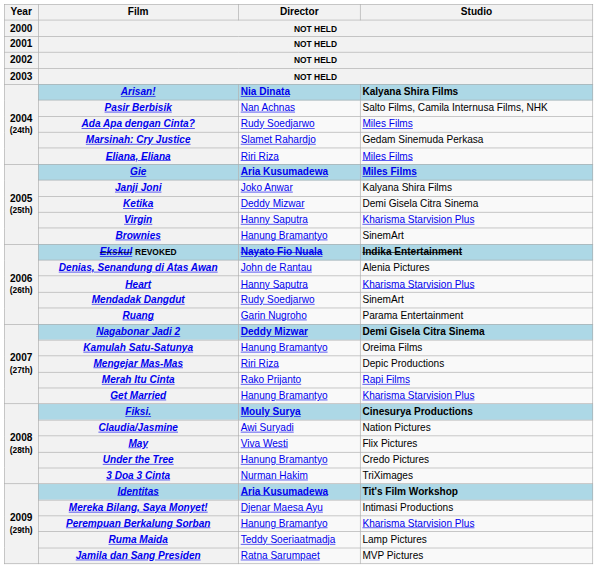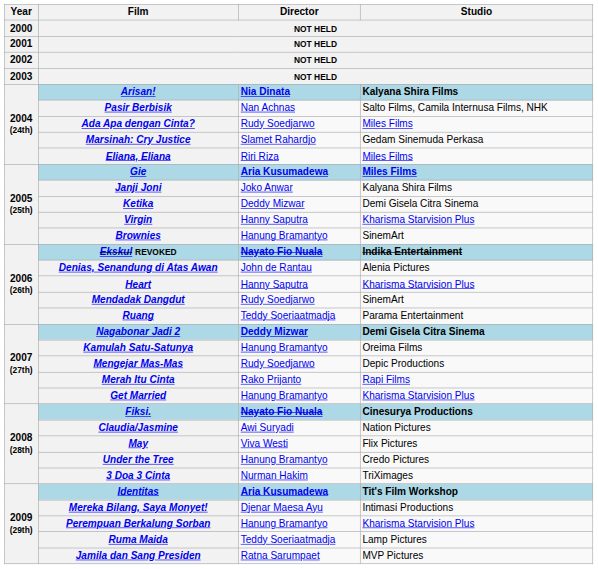 <table class="wikitable plainrowheaders sortable" style="width: 74%;">
 <tr>
 <th scope="col">Year</th>
 <th scope="col">Film</th>
 <th scope="col">Director</th>
 <th scope="col">Studio</th>
 </tr>
 <tr>
 <th scope="row" style="text-align:center;">2000</th>
 <th colspan="3" scope="row"><small>NOT HELD</small></th>
 </tr>
 <tr>
 <th scope="row" style="text-align:center;">2001</th>
 <th colspan="3" scope="row"><small>NOT HELD</small></th>
 </tr>
 <tr>
 <th scope="row" style="text-align:center;">2002</th>
 <th colspan="3" scope="row"><small>NOT HELD</small></th>
 </tr>
 <tr>
 <th scope="row" style="text-align:center;">2003</th>
 <th colspan="3" scope="row"><small>NOT HELD</small></th>
 </tr>
 <tr>
 <th scope="row" rowspan="5" style="text-align:center;"><strong>2004</strong><br><small>(24th)</small></th>
 <th scope="row" style="background:lightblue;"><strong><em><a href='#'>Arisan!</a></em></strong></th>
 <td style="background:lightblue;"><strong><a href='#'>Nia Dinata</a></strong></td>
 <td style="background:lightblue;"><strong>Kalyana Shira Films</strong></td>
 </tr>
 <tr>
 <th scope="row"><em><a href='#'>Pasir Berbisik</a></em></th>
 <td><a href='#'>Nan Achnas</a></td>
 <td>Salto Films, Camila Internusa Films, NHK</td>
 </tr>
 <tr>
 <th scope="row"><em><a href='#'>Ada Apa dengan Cinta?</a></em></th>
 <td><a href='#'>Rudy Soedjarwo</a></td>
 <td><a href='#'>Miles Films</a></td>
 </tr>
 <tr>
 <th scope="row"><em><a href='#'>Marsinah: Cry Justice</a></em></th>
 <td><a href='#'>Slamet Rahardjo</a></td>
 <td>Gedam Sinemuda Perkasa</td>
 </tr>
 <tr>
 <th scope="row"><em><a href='#'>Eliana, Eliana</a></em></th>
 <td><a href='#'>Riri Riza</a></td>
 <td><a href='#'>Miles Films</a></td>
 </tr>
 <tr>
 <th scope="row" rowspan="5" style="text-align:center;"><strong>2005</strong><br><small>(25th)</small></th>
 <th scope="row" style="background:lightblue;"><strong><em><a href='#'>Gie</a></em></strong></th>
 <td style="background:lightblue;"><strong><a href='#'>Aria Kusumadewa</a></strong></td>
 <td style="background:lightblue;"><strong><a href='#'>Miles Films</a></strong></td>
 </tr>
 <tr>
 <th scope="row"><em><a href='#'>Janji Joni</a></em></th>
 <td><a href='#'>Joko Anwar</a></td>
 <td>Kalyana Shira Films</td>
 </tr>
 <tr>
 <th scope="row"><em><a href='#'>Ketika</a></em></th>
 <td><a href='#'>Deddy Mizwar</a></td>
 <td>Demi Gisela Citra Sinema</td>
 </tr>
 <tr>
 <th scope="row"><em><a href='#'>Virgin</a></em></th>
 <td><a href='#'>Hanny Saputra</a></td>
 <td><a href='#'>Kharisma Starvision Plus</a></td>
 </tr>
 <tr>
 <th scope="row"><em><a href='#'>Brownies</a></em></th>
 <td><a href='#'>Hanung Bramantyo</a></td>
 <td>SinemArt</td>
 </tr>
 <tr>
 <th scope="row" rowspan="5" style="text-align:center;"><strong>2006</strong><br><small>(26th)</small></th>
 <th scope="row" style="background:lightblue;"><s><strong><em><a href='#'>Ekskul</a></em></strong></s> <small>REVOKED</small></th>
 <td style="background:lightblue;"><a href='#'><strong><s>Nayato Fio Nuala</s></strong></a></td>
 <td style="background:lightblue;"><strong><s>Indika Entertainment</s></strong></td>
 </tr>
 <tr>
 <th scope="row"><em><a href='#'>Denias, Senandung di Atas Awan</a></em></th>
 <td><a href='#'>John de Rantau</a></td>
 <td>Alenia Pictures</td>
 </tr>
 <tr>
 <th scope="row"><em><a href='#'>Heart</a></em></th>
 <td><a href='#'>Hanny Saputra</a></td>
 <td><a href='#'>Kharisma Starvision Plus</a></td>
 </tr>
 <tr>
 <th scope="row"><em><a href='#'>Mendadak Dangdut</a></em></th>
 <td><a href='#'>Rudy Soedjarwo</a></td>
 <td>SinemArt</td>
 </tr>
 <tr>
 <th scope="row"><em><a href='#'>Ruang</a></em></th>
-<td><a href='#'>Garin Nugroho</a></td>
+<td><a href='#'>Teddy Soeriaatmadja</a></td>
 <td>Parama Entertainment</td>
 </tr>
 <tr>
 <th scope="row" rowspan="5" style="text-align:center;"><strong>2007</strong><br><small>(27th)</small></th>
 <th scope="row" style="background:lightblue;"><strong><em><a href='#'>Nagabonar Jadi 2</a></em></strong></th>
 <td style="background:lightblue;"><strong><a href='#'>Deddy Mizwar</a></strong></td>
 <td style="background:lightblue;"><strong>Demi Gisela Citra Sinema</strong></td>
 </tr>
 <tr>
 <th scope="row"><em><a href='#'>Kamulah Satu-Satunya</a></em></th>
 <td><a href='#'>Hanung Bramantyo</a></td>
 <td>Oreima Films</td>
 </tr>
 <tr>
 <th scope="row"><em><a href='#'>Mengejar Mas-Mas</a></em></th>
-<td><a href='#'>Riri Riza</a></td>
+<td><a href='#'>Rudy Soedjarwo</a></td>
 <td>Depic Productions</td>
 </tr>
 <tr>
 <th scope="row"><em><a href='#'>Merah Itu Cinta</a></em></th>
 <td><a href='#'>Rako Prijanto</a></td>
 <td><a href='#'>Rapi Films</a></td>
 </tr>
 <tr>
 <th scope="row"><em><a href='#'>Get Married</a></em></th>
 <td><a href='#'>Hanung Bramantyo</a></td>
 <td><a href='#'>Kharisma Starvision Plus</a></td>
 </tr>
 <tr>
 <th scope="row" rowspan="5" style="text-align:center;"><strong>2008</strong><br><small>(28th)</small></th>
 <th scope="row" style="background:lightblue;"><strong><em><a href='#'>Fiksi.</a></em></strong></th>
-<td style="background:lightblue;"><strong><a href='#'>Mouly Surya</a></strong></td>
+<td style="background:lightblue;"><a href='#'><strong><s>Nayato Fio Nuala</s></strong></a></td>
 <td style="background:lightblue;"><strong>Cinesurya Productions</strong></td>
 </tr>
 <tr>
 <th scope="row"><em><a href='#'>Claudia/Jasmine</a></em></th>
 <td><a href='#'>Awi Suryadi</a></td>
 <td>Nation Pictures</td>
 </tr>
 <tr>
 <th scope="row"><em><a href='#'>May</a></em></th>
 <td><a href='#'>Viva Westi</a></td>
 <td>Flix Pictures</td>
 </tr>
 <tr>
 <th scope="row"><em><a href='#'>Under the Tree</a></em></th>
 <td><a href='#'>Hanung Bramantyo</a></td>
 <td>Credo Pictures</td>
 </tr>
 <tr>
 <th scope="row"><em><a href='#'>3 Doa 3 Cinta</a></em></th>
 <td><a href='#'>Nurman Hakim</a></td>
 <td>TriXimages</td>
 </tr>
 <tr>
 <th scope="row" rowspan="5" style="text-align:center;"><strong>2009</strong><br><small>(29th)</small></th>
 <th scope="row" style="background:lightblue;"><strong><em><a href='#'>Identitas</a></em></strong></th>
 <td style="background:lightblue;"><strong><a href='#'>Aria Kusumadewa</a></strong></td>
 <td style="background:lightblue;"><strong>Tit's Film Workshop</strong></td>
 </tr>
 <tr>
 <th scope="row"><em><a href='#'>Mereka Bilang, Saya Monyet!</a></em></th>
 <td><a href='#'>Djenar Maesa Ayu</a></td>
 <td>Intimasi Productions</td>
 </tr>
 <tr>
 <th scope="row"><em><a href='#'>Perempuan Berkalung Sorban</a></em></th>
 <td><a href='#'>Hanung Bramantyo</a></td>
 <td><a href='#'>Kharisma Starvision Plus</a></td>
 </tr>
 <tr>
 <th scope="row"><em><a href='#'>Ruma Maida</a></em></th>
 <td><a href='#'>Teddy Soeriaatmadja</a></td>
 <td>Lamp Pictures</td>
 </tr>
 <tr>
 <th scope="row"><em><a href='#'>Jamila dan Sang Presiden</a></em></th>
 <td><a href='#'>Ratna Sarumpaet</a></td>
 <td>MVP Pictures</td>
 </tr>
 </table>
